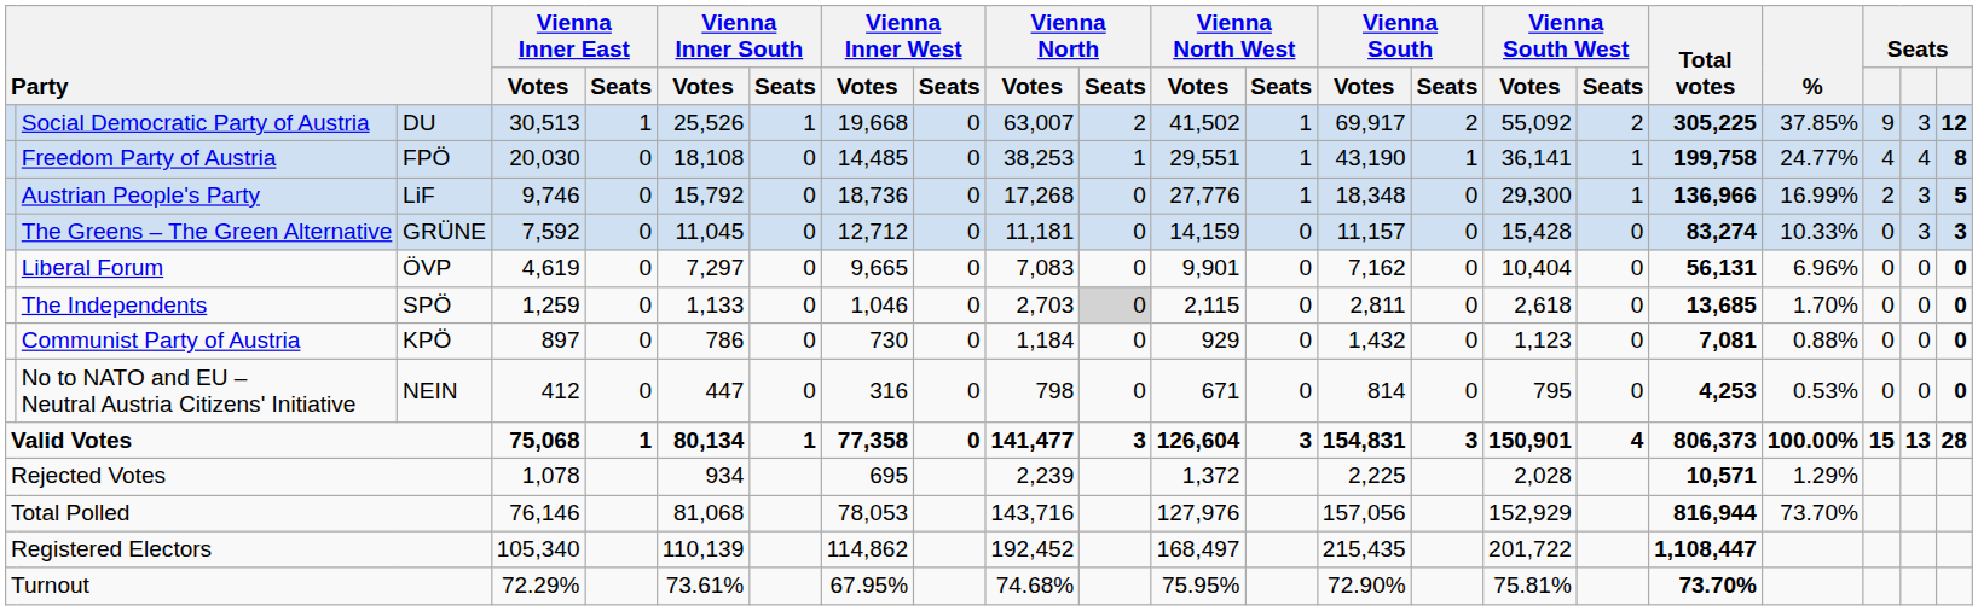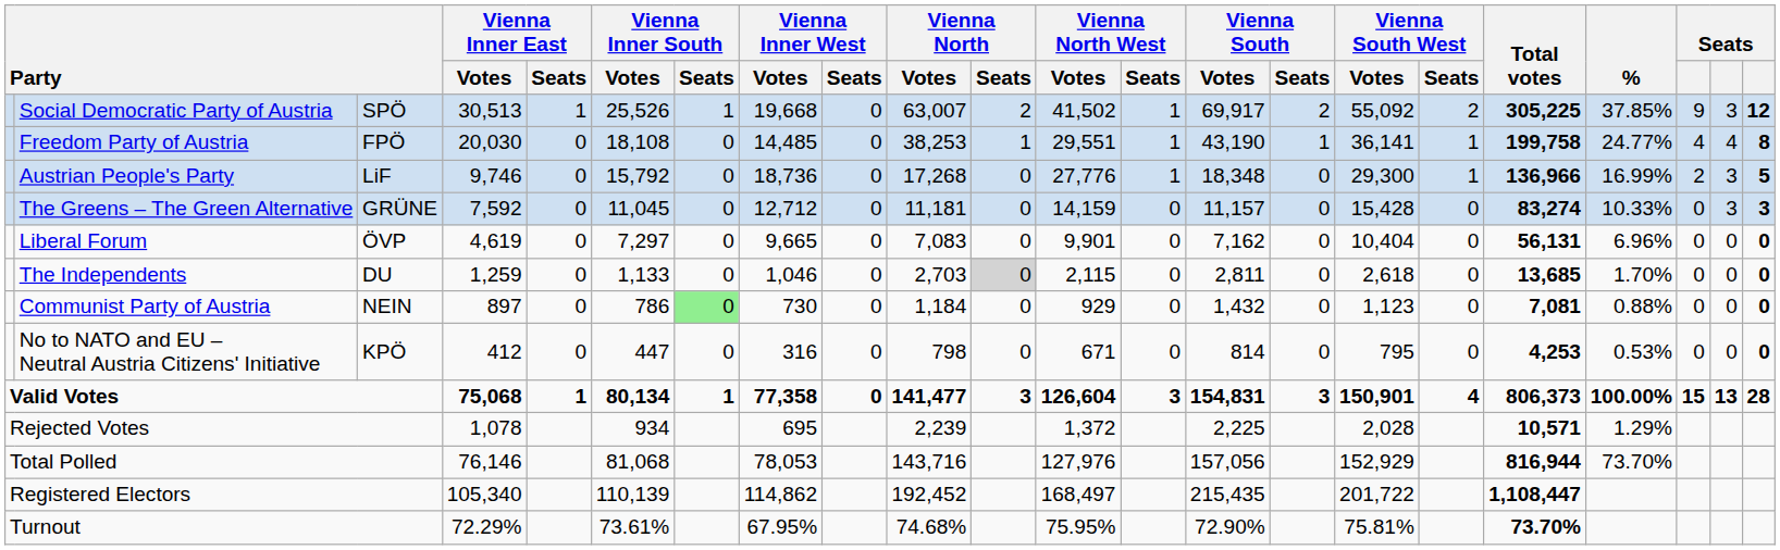 <table class="wikitable" border="1" style="text-align:right;">
 <tr>
 <th style="text-align:left;" valign=bottom rowspan=2 colspan=3>Party</th>
 <th align=center valign=bottom colspan=2><a href='#'>Vienna<br>Inner East</a></th>
 <th align=center valign=bottom colspan=2><a href='#'>Vienna<br>Inner South</a></th>
 <th align=center valign=bottom colspan=2><a href='#'>Vienna<br>Inner West</a></th>
 <th align=center valign=bottom colspan=2><a href='#'>Vienna<br>North</a></th>
 <th align=center valign=bottom colspan=2><a href='#'>Vienna<br>North West</a></th>
 <th align=center valign=bottom colspan=2><a href='#'>Vienna<br>South</a></th>
 <th align=center valign=bottom colspan=2><a href='#'>Vienna<br>South West</a></th>
 <th align=center valign=bottom rowspan=2 width="50">Total<br>votes</th>
 <th align=center valign=bottom rowspan=2 width="50">%</th>
 <th align=center valign=bottom colspan=3>Seats</th>
 </tr>
 <tr>
 <th>Votes</th>
 <th>Seats</th>
 <th>Votes</th>
 <th>Seats</th>
 <th>Votes</th>
 <th>Seats</th>
 <th>Votes</th>
 <th>Seats</th>
 <th>Votes</th>
 <th>Seats</th>
 <th>Votes</th>
 <th>Seats</th>
 <th>Votes</th>
 <th>Seats</th>
 <th align=center valign=bottom width="20"><small></small></th>
 <th align=center valign=bottom width="20"><small></small></th>
 <th align=center valign=bottom width="20"><small></small></th>
 </tr>
 <tr style="background:#CEE0F2;">
 <td></td>
 <td align=left><a href='#'>Social Democratic Party of Austria</a></td>
-<td align=left>DU</td>
+<td align=left>SPÖ</td>
 <td>30,513</td>
 <td>1</td>
 <td>25,526</td>
 <td>1</td>
 <td>19,668</td>
 <td>0</td>
 <td>63,007</td>
 <td>2</td>
 <td>41,502</td>
 <td>1</td>
 <td>69,917</td>
 <td>2</td>
 <td>55,092</td>
 <td>2</td>
 <td><strong>305,225</strong></td>
 <td>37.85%</td>
 <td>9</td>
 <td>3</td>
 <td><strong>12</strong></td>
 </tr>
 <tr style="background:#CEE0F2;">
 <td></td>
 <td align=left><a href='#'>Freedom Party of Austria</a></td>
 <td align=left>FPÖ</td>
 <td>20,030</td>
 <td>0</td>
 <td>18,108</td>
 <td>0</td>
 <td>14,485</td>
 <td>0</td>
 <td>38,253</td>
 <td>1</td>
 <td>29,551</td>
 <td>1</td>
 <td>43,190</td>
 <td>1</td>
 <td>36,141</td>
 <td>1</td>
 <td><strong>199,758</strong></td>
 <td>24.77%</td>
 <td>4</td>
 <td>4</td>
 <td><strong>8</strong></td>
 </tr>
 <tr style="background:#CEE0F2;">
 <td></td>
 <td align=left><a href='#'>Austrian People's Party</a></td>
 <td align=left>LiF</td>
 <td>9,746</td>
 <td>0</td>
 <td>15,792</td>
 <td>0</td>
 <td>18,736</td>
 <td>0</td>
 <td>17,268</td>
 <td>0</td>
 <td>27,776</td>
 <td>1</td>
 <td>18,348</td>
 <td>0</td>
 <td>29,300</td>
 <td>1</td>
 <td><strong>136,966</strong></td>
 <td>16.99%</td>
 <td>2</td>
 <td>3</td>
 <td><strong>5</strong></td>
 </tr>
 <tr style="background:#CEE0F2;">
 <td></td>
 <td align=left style="white-space: nowrap;"><a href='#'>The Greens – The Green Alternative</a></td>
 <td align=left>GRÜNE</td>
 <td>7,592</td>
 <td>0</td>
 <td>11,045</td>
 <td>0</td>
 <td>12,712</td>
 <td>0</td>
 <td>11,181</td>
 <td>0</td>
 <td>14,159</td>
 <td>0</td>
 <td>11,157</td>
 <td>0</td>
 <td>15,428</td>
 <td>0</td>
 <td><strong>83,274</strong></td>
 <td>10.33%</td>
 <td>0</td>
 <td>3</td>
 <td><strong>3</strong></td>
 </tr>
 <tr>
 <td></td>
 <td align=left><a href='#'>Liberal Forum</a></td>
 <td align=left>ÖVP</td>
 <td>4,619</td>
 <td>0</td>
 <td>7,297</td>
 <td>0</td>
 <td>9,665</td>
 <td>0</td>
 <td>7,083</td>
 <td>0</td>
 <td>9,901</td>
 <td>0</td>
 <td>7,162</td>
 <td>0</td>
 <td>10,404</td>
 <td>0</td>
 <td><strong>56,131</strong></td>
 <td>6.96%</td>
 <td>0</td>
 <td>0</td>
 <td><strong>0</strong></td>
 </tr>
 <tr>
 <td></td>
 <td align=left><a href='#'>The Independents</a></td>
-<td align=left>SPÖ</td>
+<td align=left>DU</td>
 <td>1,259</td>
 <td>0</td>
 <td>1,133</td>
 <td>0</td>
 <td>1,046</td>
 <td>0</td>
 <td>2,703</td>
 <td style="background: lightgrey;">0</td>
 <td>2,115</td>
 <td>0</td>
 <td>2,811</td>
 <td>0</td>
 <td>2,618</td>
 <td>0</td>
 <td><strong>13,685</strong></td>
 <td>1.70%</td>
 <td>0</td>
 <td>0</td>
 <td><strong>0</strong></td>
 </tr>
 <tr>
 <td></td>
 <td align=left><a href='#'>Communist Party of Austria</a></td>
-<td align=left>KPÖ</td>
+<td align=left>NEIN</td>
 <td>897</td>
 <td>0</td>
 <td>786</td>
-<td>0</td>
+<td style="background: lightgreen;">0</td>
 <td>730</td>
 <td>0</td>
 <td>1,184</td>
 <td>0</td>
 <td>929</td>
 <td>0</td>
 <td>1,432</td>
 <td>0</td>
 <td>1,123</td>
 <td>0</td>
 <td><strong>7,081</strong></td>
 <td>0.88%</td>
 <td>0</td>
 <td>0</td>
 <td><strong>0</strong></td>
 </tr>
 <tr>
 <td></td>
 <td align=left>No to NATO and EU –<br>Neutral Austria Citizens' Initiative</td>
-<td align=left>NEIN</td>
+<td align=left>KPÖ</td>
 <td>412</td>
 <td>0</td>
 <td>447</td>
 <td>0</td>
 <td>316</td>
 <td>0</td>
 <td>798</td>
 <td>0</td>
 <td>671</td>
 <td>0</td>
 <td>814</td>
 <td>0</td>
 <td>795</td>
 <td>0</td>
 <td><strong>4,253</strong></td>
 <td>0.53%</td>
 <td>0</td>
 <td>0</td>
 <td><strong>0</strong></td>
 </tr>
 <tr style="font-weight:bold">
 <td align=left colspan=3>Valid Votes</td>
 <td>75,068</td>
 <td>1</td>
 <td>80,134</td>
 <td>1</td>
 <td>77,358</td>
 <td>0</td>
 <td>141,477</td>
 <td>3</td>
 <td>126,604</td>
 <td>3</td>
 <td>154,831</td>
 <td>3</td>
 <td>150,901</td>
 <td>4</td>
 <td>806,373</td>
 <td>100.00%</td>
 <td>15</td>
 <td>13</td>
 <td>28</td>
 </tr>
 <tr>
 <td align=left colspan=3>Rejected Votes</td>
 <td>1,078</td>
 <td></td>
 <td>934</td>
 <td></td>
 <td>695</td>
 <td></td>
 <td>2,239</td>
 <td></td>
 <td>1,372</td>
 <td></td>
 <td>2,225</td>
 <td></td>
 <td>2,028</td>
 <td></td>
 <td><strong>10,571</strong></td>
 <td>1.29%</td>
 <td></td>
 <td></td>
 <td></td>
 </tr>
 <tr>
 <td align=left colspan=3>Total Polled</td>
 <td>76,146</td>
 <td></td>
 <td>81,068</td>
 <td></td>
 <td>78,053</td>
 <td></td>
 <td>143,716</td>
 <td></td>
 <td>127,976</td>
 <td></td>
 <td>157,056</td>
 <td></td>
 <td>152,929</td>
 <td></td>
 <td><strong>816,944</strong></td>
 <td>73.70%</td>
 <td></td>
 <td></td>
 <td></td>
 </tr>
 <tr>
 <td align=left colspan=3>Registered Electors</td>
 <td>105,340</td>
 <td></td>
 <td>110,139</td>
 <td></td>
 <td>114,862</td>
 <td></td>
 <td>192,452</td>
 <td></td>
 <td>168,497</td>
 <td></td>
 <td>215,435</td>
 <td></td>
 <td>201,722</td>
 <td></td>
 <td><strong>1,108,447</strong></td>
 <td></td>
 <td></td>
 <td></td>
 <td></td>
 </tr>
 <tr>
 <td align=left colspan=3>Turnout</td>
 <td>72.29%</td>
 <td></td>
 <td>73.61%</td>
 <td></td>
 <td>67.95%</td>
 <td></td>
 <td>74.68%</td>
 <td></td>
 <td>75.95%</td>
 <td></td>
 <td>72.90%</td>
 <td></td>
 <td>75.81%</td>
 <td></td>
 <td><strong>73.70%</strong></td>
 <td></td>
 <td></td>
 <td></td>
 <td></td>
 </tr>
 </table>
